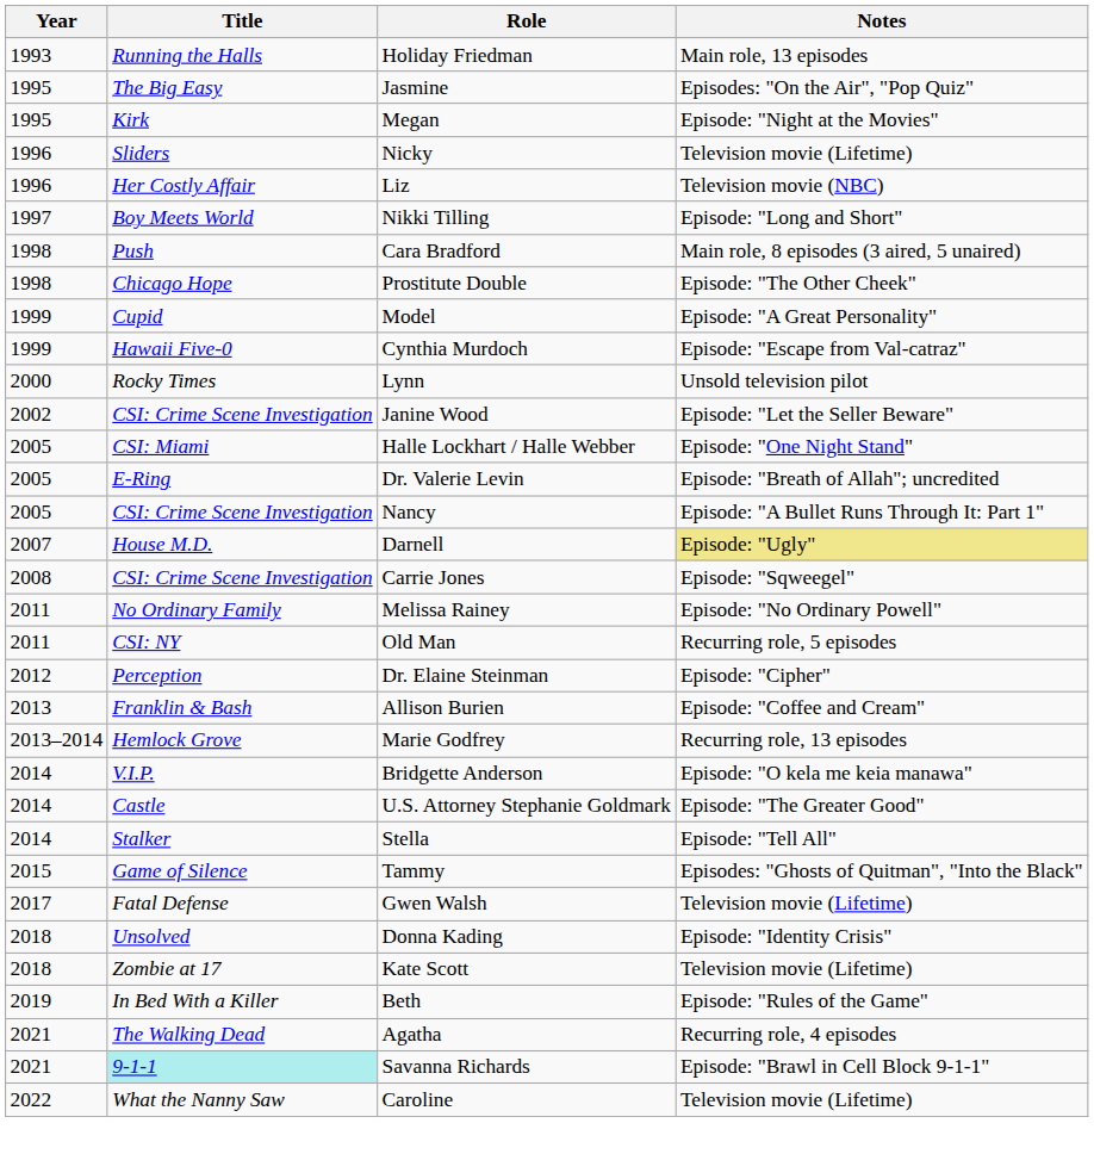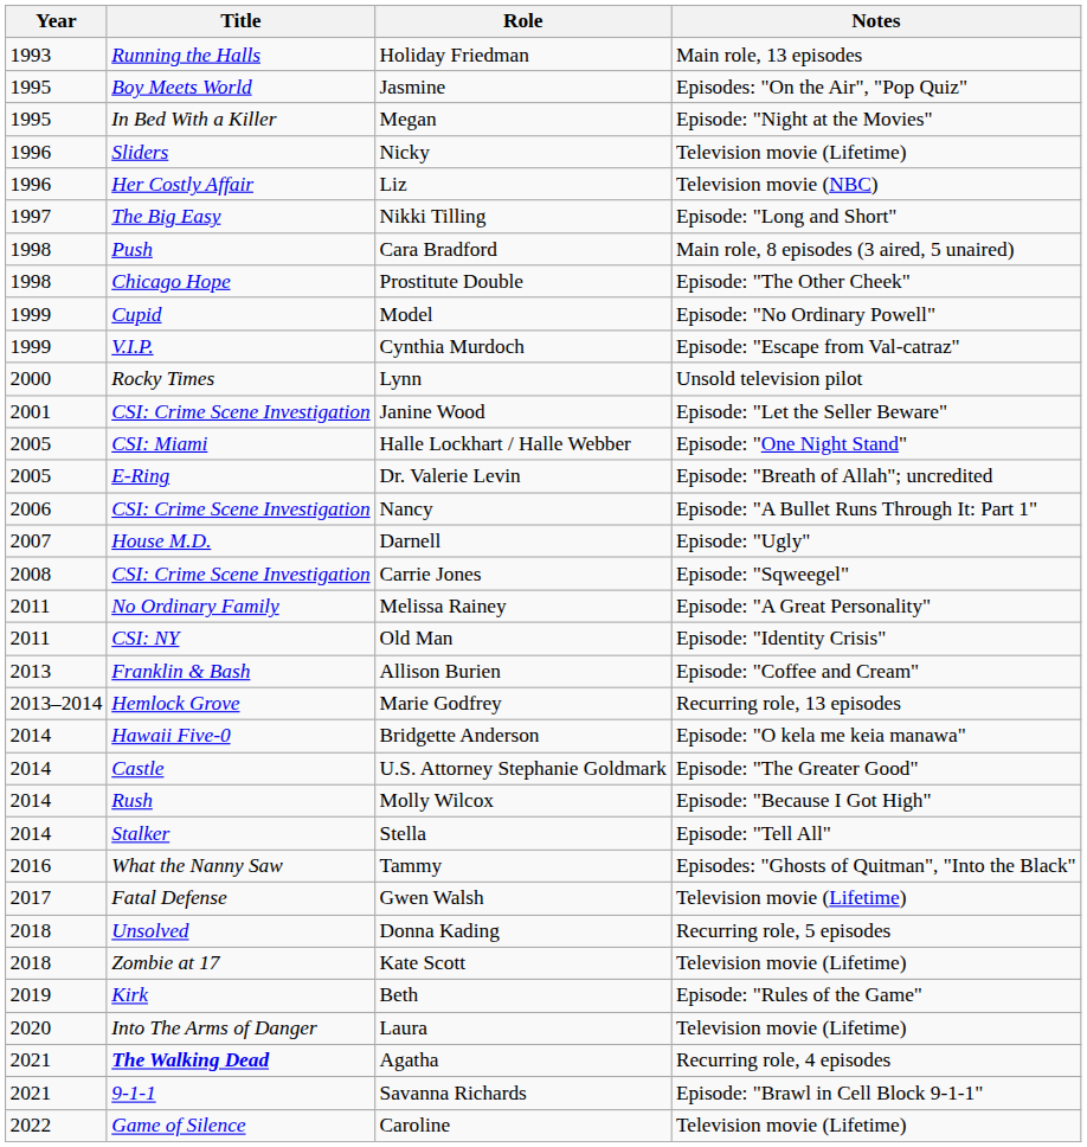 <table class="wikitable sortable">
 <tr>
 <th>Year</th>
 <th>Title</th>
 <th>Role</th>
 <th class="unsortable">Notes</th>
 </tr>
 <tr>
 <td>1993</td>
 <td><em><a href='#'>Running the Halls</a></em></td>
 <td>Holiday Friedman</td>
 <td>Main role, 13 episodes</td>
 </tr>
 <tr>
 <td>1995</td>
-<td><em><a href='#'>The Big Easy</a></em></td>
+<td><em><a href='#'>Boy Meets World</a></em></td>
 <td>Jasmine</td>
 <td>Episodes: "On the Air", "Pop Quiz"</td>
 </tr>
 <tr>
 <td>1995</td>
-<td><em><a href='#'>Kirk</a></em></td>
+<td><em>In Bed With a Killer</em></td>
 <td>Megan</td>
 <td>Episode: "Night at the Movies"</td>
 </tr>
 <tr>
 <td>1996</td>
 <td><em><a href='#'>Sliders</a></em></td>
 <td>Nicky</td>
 <td>Television movie (Lifetime)</td>
 </tr>
 <tr>
 <td>1996</td>
 <td><em><a href='#'>Her Costly Affair</a></em></td>
 <td>Liz</td>
 <td>Television movie (<a href='#'>NBC</a>)</td>
 </tr>
 <tr>
 <td>1997</td>
-<td><em><a href='#'>Boy Meets World</a></em></td>
+<td><em><a href='#'>The Big Easy</a></em></td>
 <td>Nikki Tilling</td>
 <td>Episode: "Long and Short"</td>
 </tr>
 <tr>
 <td>1998</td>
 <td><em><a href='#'>Push</a></em></td>
 <td>Cara Bradford</td>
 <td>Main role, 8 episodes (3 aired, 5 unaired)</td>
 </tr>
 <tr>
 <td>1998</td>
 <td><em><a href='#'>Chicago Hope</a></em></td>
 <td>Prostitute Double</td>
 <td>Episode: "The Other Cheek"</td>
 </tr>
 <tr>
 <td>1999</td>
 <td><em><a href='#'>Cupid</a></em></td>
 <td>Model</td>
-<td>Episode: "A Great Personality"</td>
+<td>Episode: "No Ordinary Powell"</td>
 </tr>
 <tr>
 <td>1999</td>
-<td><em><a href='#'>Hawaii Five-0</a></em></td>
+<td><em><a href='#'>V.I.P.</a></em></td>
 <td>Cynthia Murdoch</td>
 <td>Episode: "Escape from Val-catraz"</td>
 </tr>
 <tr>
 <td>2000</td>
 <td><em>Rocky Times</em></td>
 <td>Lynn</td>
 <td>Unsold television pilot</td>
 </tr>
 <tr>
-<td>2002</td>
+<td>2001</td>
 <td><em><a href='#'>CSI: Crime Scene Investigation</a></em></td>
 <td>Janine Wood</td>
 <td>Episode: "Let the Seller Beware"</td>
 </tr>
 <tr>
 <td>2005</td>
 <td><em><a href='#'>CSI: Miami</a></em></td>
 <td>Halle Lockhart / Halle Webber</td>
 <td>Episode: "<a href='#'>One Night Stand</a>"</td>
 </tr>
 <tr>
 <td>2005</td>
 <td><em><a href='#'>E-Ring</a></em></td>
 <td>Dr. Valerie Levin</td>
 <td>Episode: "Breath of Allah"; uncredited</td>
 </tr>
 <tr>
-<td>2005</td>
+<td>2006</td>
 <td><em><a href='#'>CSI: Crime Scene Investigation</a></em></td>
 <td>Nancy</td>
 <td>Episode: "A Bullet Runs Through It: Part 1"</td>
 </tr>
 <tr>
 <td>2007</td>
 <td><em><a href='#'>House M.D.</a></em></td>
 <td>Darnell</td>
-<td style="background: khaki;">Episode: "Ugly"</td>
+<td>Episode: "Ugly"</td>
 </tr>
 <tr>
 <td>2008</td>
 <td><em><a href='#'>CSI: Crime Scene Investigation</a></em></td>
 <td>Carrie Jones</td>
 <td>Episode: "Sqweegel"</td>
 </tr>
 <tr>
 <td>2011</td>
 <td><em><a href='#'>No Ordinary Family</a></em></td>
 <td>Melissa Rainey</td>
-<td>Episode: "No Ordinary Powell"</td>
+<td>Episode: "A Great Personality"</td>
 </tr>
 <tr>
 <td>2011</td>
 <td><em><a href='#'>CSI: NY</a></em></td>
 <td>Old Man</td>
-<td>Recurring role, 5 episodes</td>
-</tr>
-<tr>
-<td>2012</td>
-<td><em><a href='#'>Perception</a></em></td>
-<td>Dr. Elaine Steinman</td>
-<td>Episode: "Cipher"</td>
+<td>Episode: "Identity Crisis"</td>
 </tr>
 <tr>
 <td>2013</td>
 <td><em><a href='#'>Franklin & Bash</a></em></td>
 <td>Allison Burien</td>
 <td>Episode: "Coffee and Cream"</td>
 </tr>
 <tr>
 <td>2013–2014</td>
 <td><em><a href='#'>Hemlock Grove</a></em></td>
 <td>Marie Godfrey</td>
 <td>Recurring role, 13 episodes</td>
 </tr>
 <tr>
 <td>2014</td>
-<td><em><a href='#'>V.I.P.</a></em></td>
+<td><em><a href='#'>Hawaii Five-0</a></em></td>
 <td>Bridgette Anderson</td>
 <td>Episode: "O kela me keia manawa"</td>
 </tr>
 <tr>
 <td>2014</td>
 <td><em><a href='#'>Castle</a></em></td>
 <td>U.S. Attorney Stephanie Goldmark</td>
 <td>Episode: "The Greater Good"</td>
 </tr>
 <tr>
 <td>2014</td>
+<td><em><a href='#'>Rush</a></em></td>
+<td>Molly Wilcox</td>
+<td>Episode: "Because I Got High"</td>
+</tr>
+<tr>
+<td>2014</td>
 <td><em><a href='#'>Stalker</a></em></td>
 <td>Stella</td>
 <td>Episode: "Tell All"</td>
 </tr>
 <tr>
-<td>2015</td>
-<td><em><a href='#'>Game of Silence</a></em></td>
+<td>2016</td>
+<td><em>What the Nanny Saw</em></td>
 <td>Tammy</td>
 <td>Episodes: "Ghosts of Quitman", "Into the Black"</td>
 </tr>
 <tr>
 <td>2017</td>
 <td><em>Fatal Defense</em></td>
 <td>Gwen Walsh</td>
 <td>Television movie (<a href='#'>Lifetime</a>)</td>
 </tr>
 <tr>
 <td>2018</td>
 <td><em><a href='#'>Unsolved</a></em></td>
 <td>Donna Kading</td>
-<td>Episode: "Identity Crisis"</td>
+<td>Recurring role, 5 episodes</td>
 </tr>
 <tr>
 <td>2018</td>
 <td><em>Zombie at 17</em></td>
 <td>Kate Scott</td>
 <td>Television movie (Lifetime)</td>
 </tr>
 <tr>
 <td>2019</td>
-<td><em>In Bed With a Killer</em></td>
+<td><em><a href='#'>Kirk</a></em></td>
 <td>Beth</td>
 <td>Episode: "Rules of the Game"</td>
 </tr>
 <tr>
+<td>2020</td>
+<td><em>Into The Arms of Danger</em></td>
+<td>Laura</td>
+<td>Television movie (Lifetime)</td>
+</tr>
+<tr>
 <td>2021</td>
-<td><em><a href='#'>The Walking Dead</a></em></td>
+<td><strong><em><a href='#'>The Walking Dead</a></em></strong></td>
 <td>Agatha</td>
 <td>Recurring role, 4 episodes</td>
 </tr>
 <tr>
 <td>2021</td>
-<td style="background: paleturquoise;"><em><a href='#'>9-1-1</a></em></td>
+<td><em><a href='#'>9-1-1</a></em></td>
 <td>Savanna Richards</td>
 <td>Episode: "Brawl in Cell Block 9-1-1"</td>
 </tr>
 <tr>
 <td>2022</td>
-<td><em>What the Nanny Saw</em></td>
+<td><em><a href='#'>Game of Silence</a></em></td>
 <td>Caroline</td>
 <td>Television movie (Lifetime)</td>
 </tr>
 </table>
